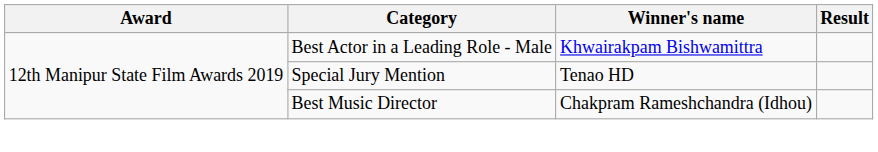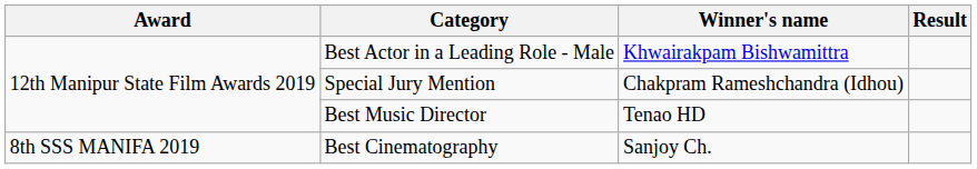 <table class="wikitable sortable">
 <tr>
 <th>Award</th>
 <th>Category</th>
 <th>Winner's name</th>
 <th>Result</th>
 </tr>
 <tr>
 <td rowspan="3">12th Manipur State Film Awards 2019</td>
 <td>Best Actor in a Leading Role - Male</td>
 <td><a href='#'>Khwairakpam Bishwamittra</a></td>
 <td></td>
 </tr>
 <tr>
 <td>Special Jury Mention</td>
+<td>Chakpram Rameshchandra (Idhou)</td>
+<td></td>
+</tr>
+<tr>
+<td>Best Music Director</td>
 <td>Tenao HD</td>
 <td></td>
 </tr>
 <tr>
-<td>Best Music Director</td>
-<td>Chakpram Rameshchandra (Idhou)</td>
+<td>8th SSS MANIFA 2019</td>
+<td>Best Cinematography</td>
+<td>Sanjoy Ch.</td>
 <td></td>
 </tr>
 </table>
